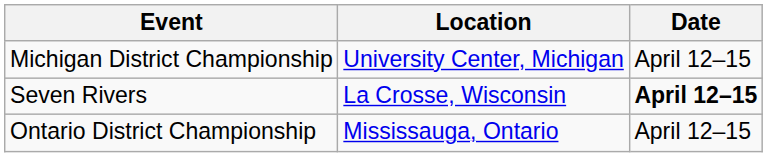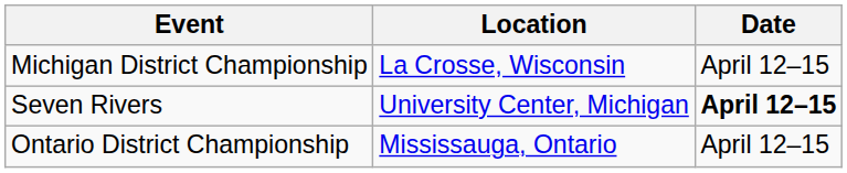 <table class="wikitable">
 <tr>
 <th>Event</th>
 <th>Location</th>
 <th>Date</th>
 </tr>
 <tr>
 <td>Michigan District Championship</td>
-<td><a href='#'>University Center, Michigan</a></td>
+<td><a href='#'>La Crosse, Wisconsin</a></td>
 <td>April 12–15</td>
 </tr>
 <tr>
 <td>Seven Rivers</td>
-<td><a href='#'>La Crosse, Wisconsin</a></td>
+<td><a href='#'>University Center, Michigan</a></td>
 <td><strong>April 12–15</strong></td>
 </tr>
 <tr>
 <td>Ontario District Championship</td>
 <td><a href='#'>Mississauga, Ontario</a></td>
 <td>April 12–15</td>
 </tr>
 </table>
